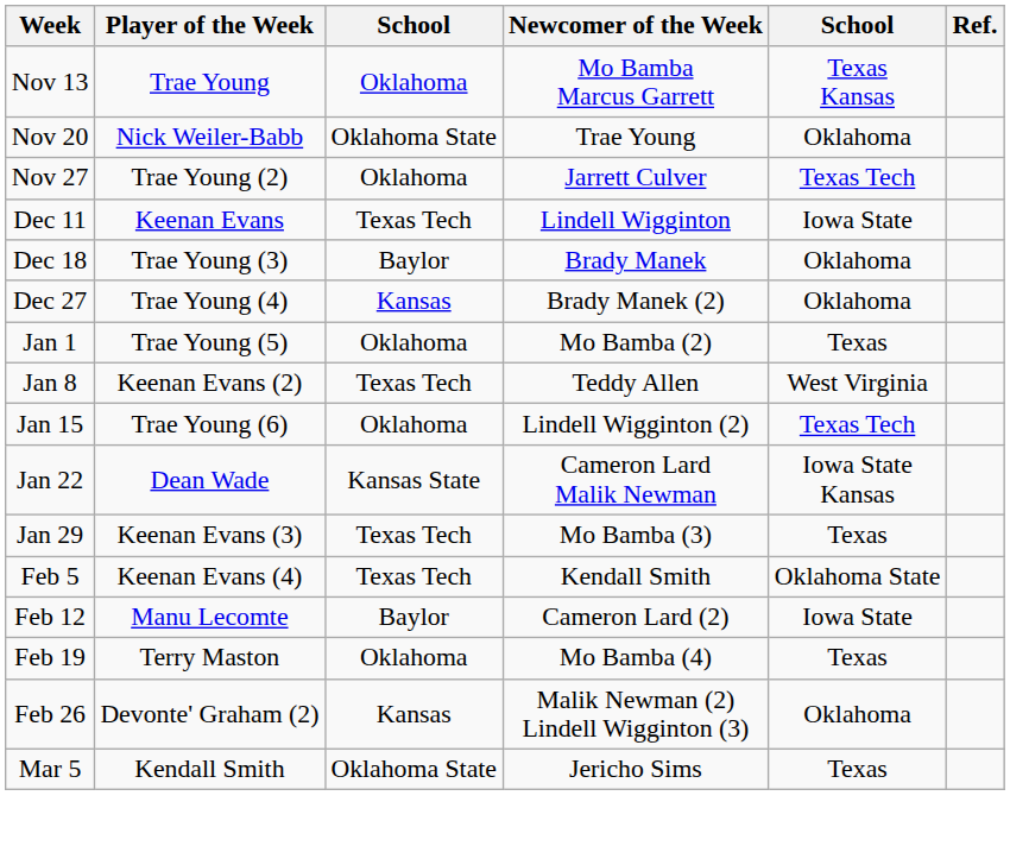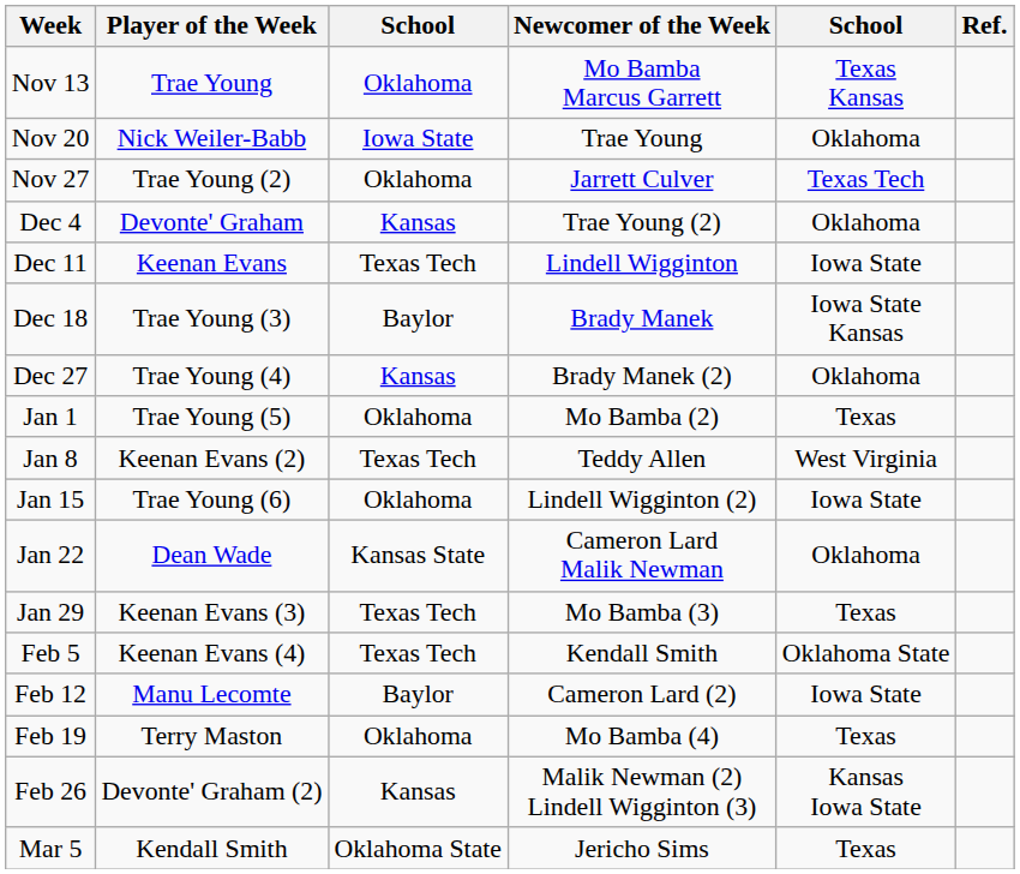 <table class=wikitable style="text-align:center">
 <tr>
 <th>Week</th>
 <th>Player of the Week</th>
 <th>School</th>
 <th>Newcomer of the Week</th>
 <th>School</th>
 <th>Ref.</th>
 </tr>
 <tr>
 <td>Nov 13</td>
 <td><a href='#'>Trae Young</a></td>
 <td><a href='#'>Oklahoma</a></td>
 <td><a href='#'>Mo Bamba</a> <br> <a href='#'>Marcus Garrett</a></td>
 <td><a href='#'>Texas</a><br> <a href='#'>Kansas</a></td>
 <td align=center></td>
 </tr>
 <tr>
 <td>Nov 20</td>
 <td><a href='#'>Nick Weiler-Babb</a></td>
-<td>Oklahoma State</td>
+<td><a href='#'>Iowa State</a></td>
 <td>Trae Young</td>
 <td>Oklahoma</td>
 <td align=center></td>
 </tr>
 <tr>
 <td>Nov 27</td>
 <td>Trae Young (2)</td>
 <td>Oklahoma</td>
 <td><a href='#'>Jarrett Culver</a></td>
 <td><a href='#'>Texas Tech</a></td>
+<td align=center></td>
+</tr>
+<tr>
+<td>Dec 4</td>
+<td><a href='#'>Devonte' Graham</a></td>
+<td><a href='#'>Kansas</a></td>
+<td>Trae Young (2)</td>
+<td>Oklahoma</td>
 <td align=center></td>
 </tr>
 <tr>
 <td>Dec 11</td>
 <td><a href='#'>Keenan Evans</a></td>
 <td Texas Tech Red Raiders men's basketball>Texas Tech</td>
 <td><a href='#'>Lindell Wigginton</a></td>
 <td Iowa State Cyclones men's basketball>Iowa State</td>
 <td align=center></td>
 </tr>
 <tr>
 <td>Dec 18</td>
 <td>Trae Young (3)</td>
 <td>Baylor</td>
 <td><a href='#'>Brady Manek</a></td>
-<td>Oklahoma</td>
+<td>Iowa State <br> Kansas</td>
 <td align=center></td>
 </tr>
 <tr>
 <td>Dec 27</td>
 <td>Trae Young (4)</td>
 <td><a href='#'>Kansas</a></td>
 <td>Brady Manek (2)</td>
 <td>Oklahoma</td>
 <td align=center></td>
 </tr>
 <tr>
 <td>Jan 1</td>
 <td>Trae Young (5)</td>
 <td>Oklahoma</td>
 <td>Mo Bamba (2)</td>
 <td>Texas</td>
 <td align=center></td>
 </tr>
 <tr>
 <td>Jan 8</td>
 <td>Keenan Evans (2)</td>
 <td>Texas Tech</td>
 <td>Teddy Allen</td>
 <td>West Virginia</td>
 <td align=center></td>
 </tr>
 <tr>
 <td>Jan 15</td>
 <td>Trae Young (6)</td>
 <td>Oklahoma</td>
 <td>Lindell Wigginton (2)</td>
-<td><a href='#'>Texas Tech</a></td>
+<td>Iowa State</td>
 <td align=center></td>
 </tr>
 <tr>
 <td>Jan 22</td>
 <td><a href='#'>Dean Wade</a></td>
 <td>Kansas State</td>
 <td>Cameron Lard <br> <a href='#'>Malik Newman</a></td>
-<td>Iowa State <br> Kansas</td>
+<td>Oklahoma</td>
 <td align=center></td>
 </tr>
 <tr>
 <td>Jan 29</td>
 <td>Keenan Evans (3)</td>
 <td>Texas Tech</td>
 <td>Mo Bamba (3)</td>
 <td>Texas</td>
 <td align=center></td>
 </tr>
 <tr>
 <td>Feb 5</td>
 <td>Keenan Evans (4)</td>
 <td>Texas Tech</td>
 <td>Kendall Smith</td>
 <td>Oklahoma State</td>
 <td align=center></td>
 </tr>
 <tr>
 <td>Feb 12</td>
 <td><a href='#'>Manu Lecomte</a></td>
 <td>Baylor</td>
 <td>Cameron Lard (2)</td>
 <td>Iowa State</td>
 <td align=center></td>
 </tr>
 <tr>
 <td>Feb 19</td>
 <td>Terry Maston</td>
 <td>Oklahoma</td>
 <td>Mo Bamba (4)</td>
 <td>Texas</td>
 <td align=center></td>
 </tr>
 <tr>
 <td>Feb 26</td>
 <td>Devonte' Graham (2)</td>
 <td>Kansas</td>
 <td>Malik Newman (2) <br> Lindell Wigginton (3)</td>
-<td>Oklahoma</td>
+<td>Kansas <br> Iowa State</td>
 <td align=center></td>
 </tr>
 <tr>
 <td>Mar 5</td>
 <td>Kendall Smith</td>
 <td>Oklahoma State</td>
 <td>Jericho Sims</td>
 <td>Texas</td>
 <td align=center></td>
 </tr>
 </table>
